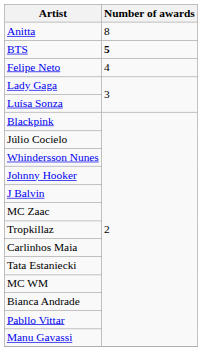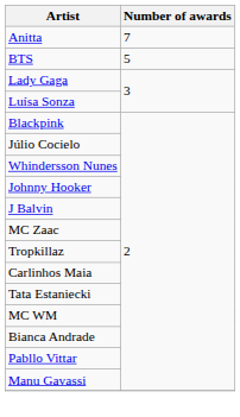 <table class="wikitable">
 <tr>
 <th>Artist</th>
 <th>Number of awards</th>
 </tr>
 <tr>
 <td><a href='#'>Anitta</a></td>
-<td>8</td>
+<td>7</td>
 </tr>
 <tr>
 <td><a href='#'>BTS</a></td>
-<td><strong>5</strong></td>
-</tr>
-<tr>
-<td><a href='#'>Felipe Neto</a></td>
-<td>4</td>
+<td>5</td>
 </tr>
 <tr>
 <td><a href='#'>Lady Gaga</a></td>
 <td rowspan=2>3</td>
 </tr>
 <tr>
 <td><a href='#'>Luísa Sonza</a></td>
 </tr>
 <tr>
 <td><a href='#'>Blackpink</a></td>
 <td rowspan=13>2</td>
 </tr>
 <tr>
 <td>Júlio Cocielo</td>
 </tr>
 <tr>
 <td><a href='#'>Whindersson Nunes</a></td>
 </tr>
 <tr>
 <td><a href='#'>Johnny Hooker</a></td>
 </tr>
 <tr>
 <td><a href='#'>J Balvin</a></td>
 </tr>
 <tr>
 <td>MC Zaac</td>
 </tr>
 <tr>
 <td>Tropkillaz</td>
 </tr>
 <tr>
 <td>Carlinhos Maia</td>
 </tr>
 <tr>
 <td>Tata Estaniecki</td>
 </tr>
 <tr>
 <td>MC WM</td>
 </tr>
 <tr>
 <td>Bianca Andrade</td>
 </tr>
 <tr>
 <td><a href='#'>Pabllo Vittar</a></td>
 </tr>
 <tr>
 <td><a href='#'>Manu Gavassi</a></td>
 </tr>
 <tr>
 </tr>
 </table>
